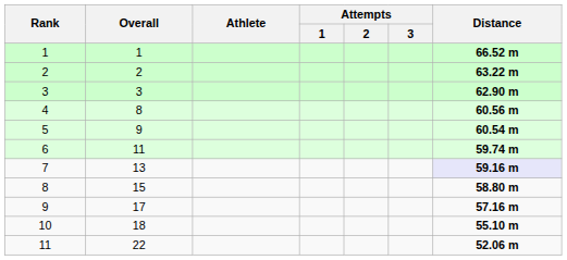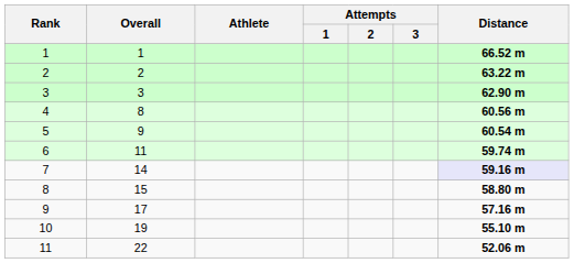 <table class="wikitable" style=" text-align:center; font-size:110%;" width="95%">
 <tr>
 <th rowspan="2">Rank</th>
 <th rowspan="2">Overall</th>
 <th rowspan="2">Athlete</th>
 <th colspan="3">Attempts</th>
 <th rowspan="2">Distance</th>
 </tr>
 <tr>
 <th>1</th>
 <th>2</th>
 <th>3</th>
 </tr>
 <tr style="background:#ccffcc;">
 <td>1</td>
 <td>1</td>
 <td align=left></td>
 <td></td>
 <td></td>
 <td></td>
 <td><strong>66.52 m</strong></td>
 </tr>
 <tr style="background:#ccffcc;">
 <td>2</td>
 <td>2</td>
 <td align=left></td>
 <td></td>
 <td></td>
 <td></td>
 <td align="center"><strong>63.22 m</strong></td>
 </tr>
 <tr style="background:#ccffcc;">
 <td>3</td>
 <td>3</td>
 <td align=left></td>
 <td></td>
 <td></td>
 <td></td>
 <td align="center"><strong>62.90 m</strong></td>
 </tr>
 <tr style="background:#ddffdd;">
 <td>4</td>
 <td>8</td>
 <td align=left></td>
 <td></td>
 <td></td>
 <td></td>
 <td><strong>60.56 m</strong></td>
 </tr>
 <tr style="background:#ddffdd;">
 <td>5</td>
 <td>9</td>
 <td align=left></td>
 <td></td>
 <td></td>
 <td></td>
 <td><strong>60.54 m</strong></td>
 </tr>
 <tr style="background:#ddffdd;">
 <td>6</td>
 <td>11</td>
 <td align=left></td>
 <td></td>
 <td></td>
 <td></td>
 <td><strong>59.74 m</strong></td>
 </tr>
 <tr>
 <td>7</td>
-<td>13</td>
+<td>14</td>
 <td align=left></td>
 <td></td>
 <td></td>
 <td></td>
 <td style="background: lavender;"><strong>59.16 m</strong></td>
 </tr>
 <tr>
 <td>8</td>
 <td>15</td>
 <td align=left></td>
 <td></td>
 <td></td>
 <td></td>
 <td><strong>58.80 m</strong></td>
 </tr>
 <tr>
 <td>9</td>
 <td>17</td>
 <td align=left></td>
 <td></td>
 <td></td>
 <td></td>
 <td><strong>57.16 m</strong></td>
 </tr>
 <tr>
 <td>10</td>
-<td>18</td>
+<td>19</td>
 <td align=left></td>
 <td></td>
 <td></td>
 <td></td>
 <td><strong>55.10 m</strong></td>
 </tr>
 <tr>
 <td>11</td>
 <td>22</td>
 <td align=left></td>
 <td></td>
 <td></td>
 <td></td>
 <td><strong>52.06 m</strong></td>
 </tr>
 </table>
